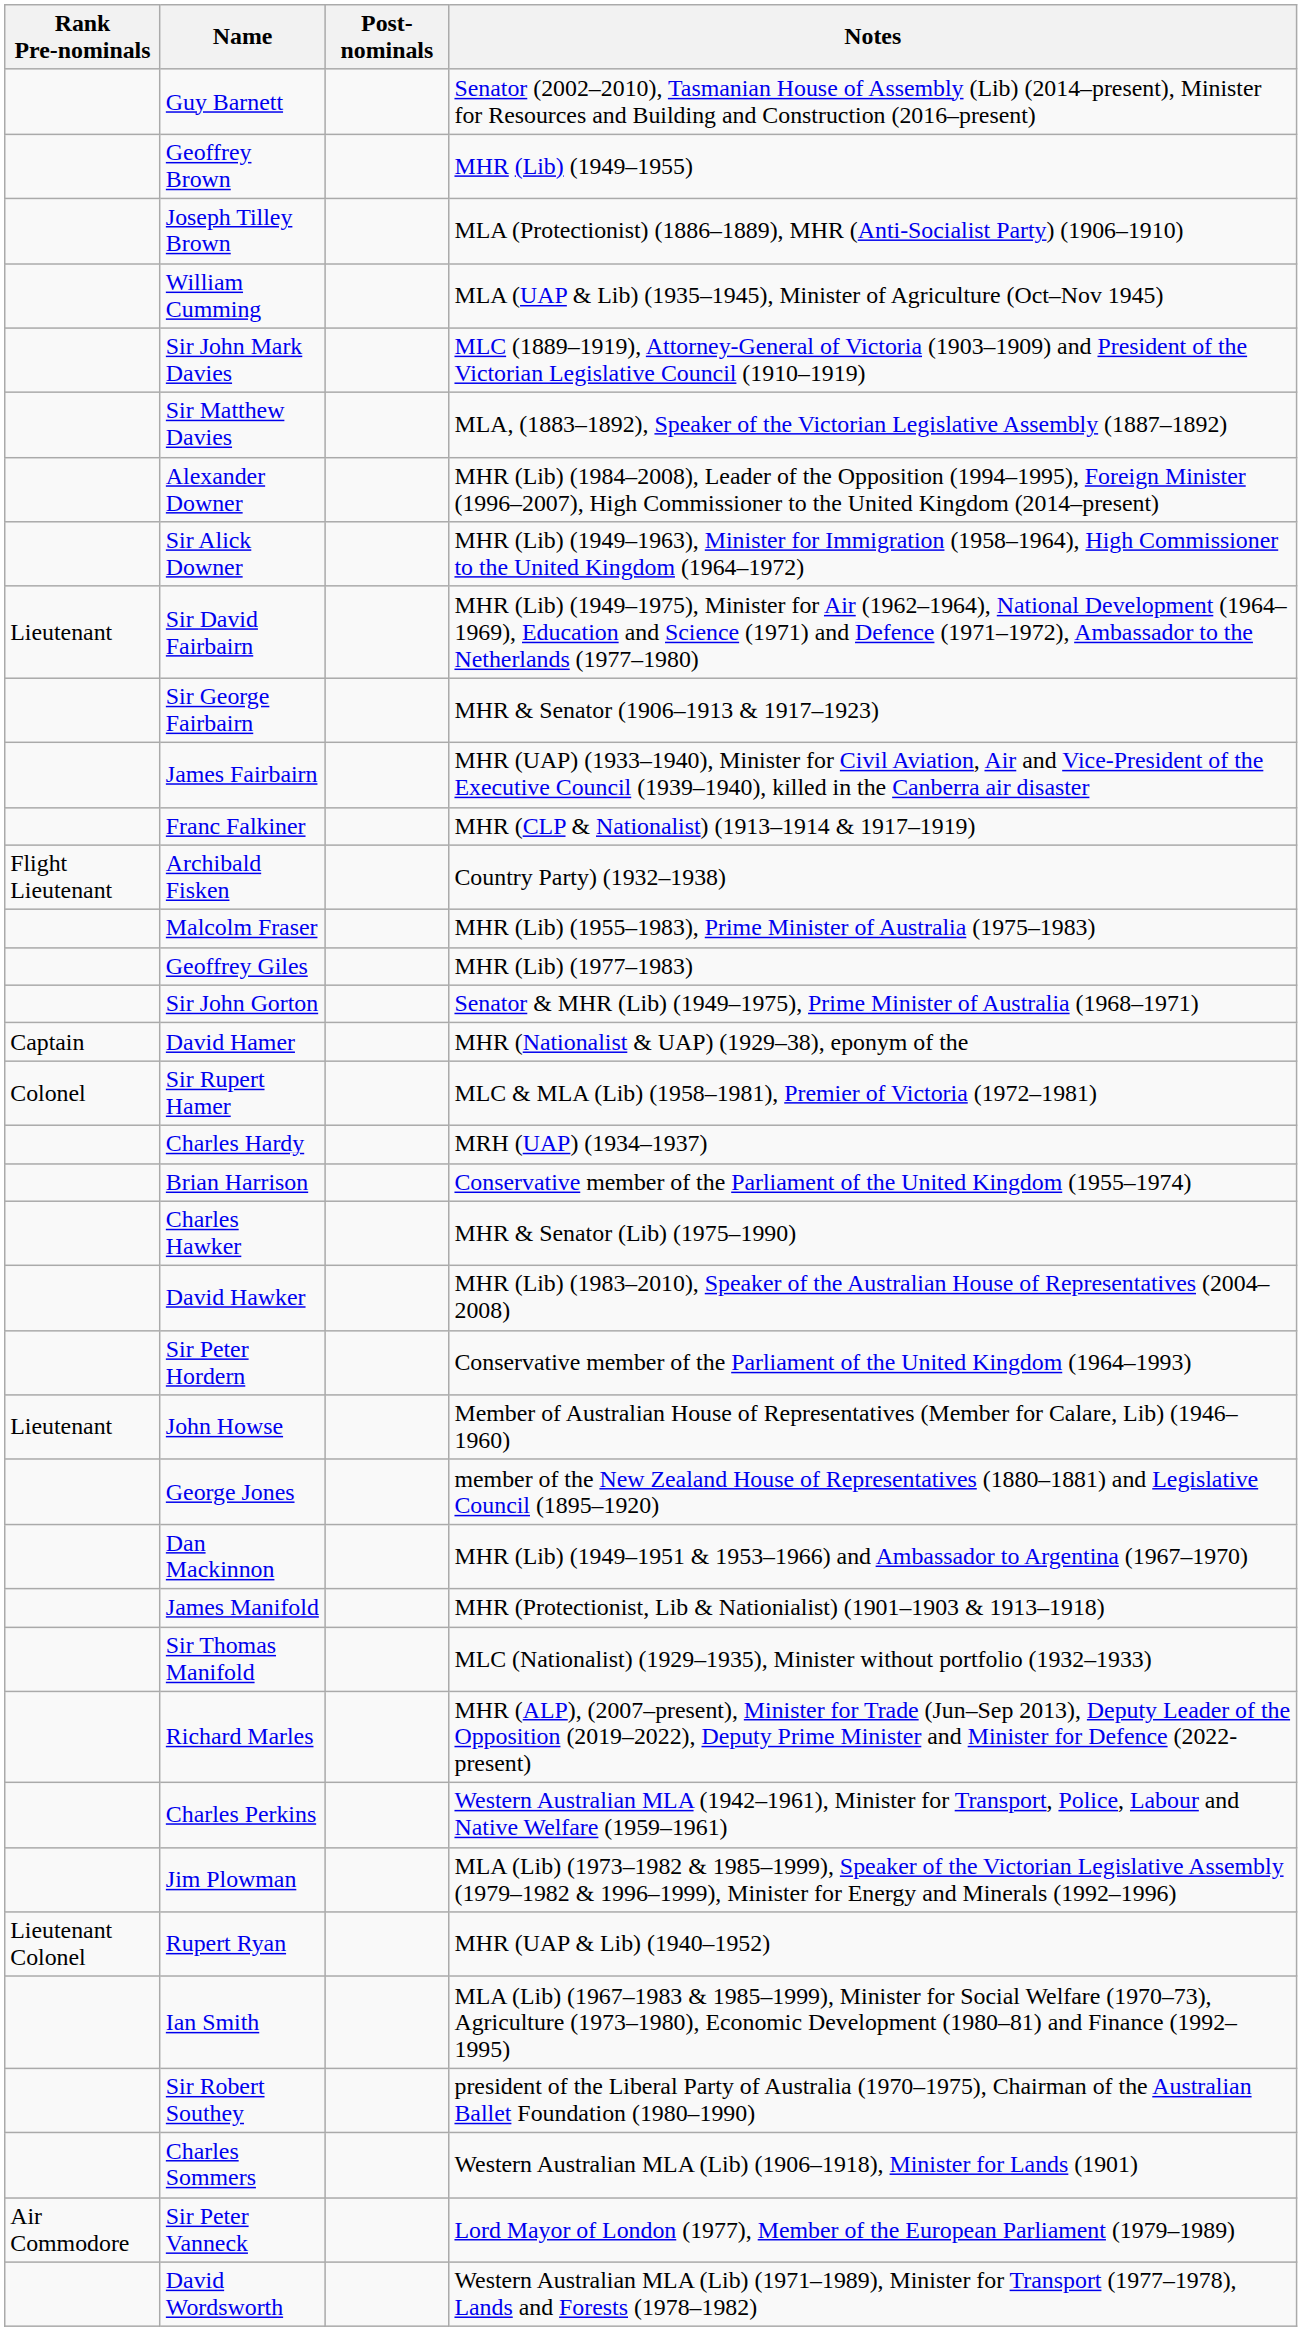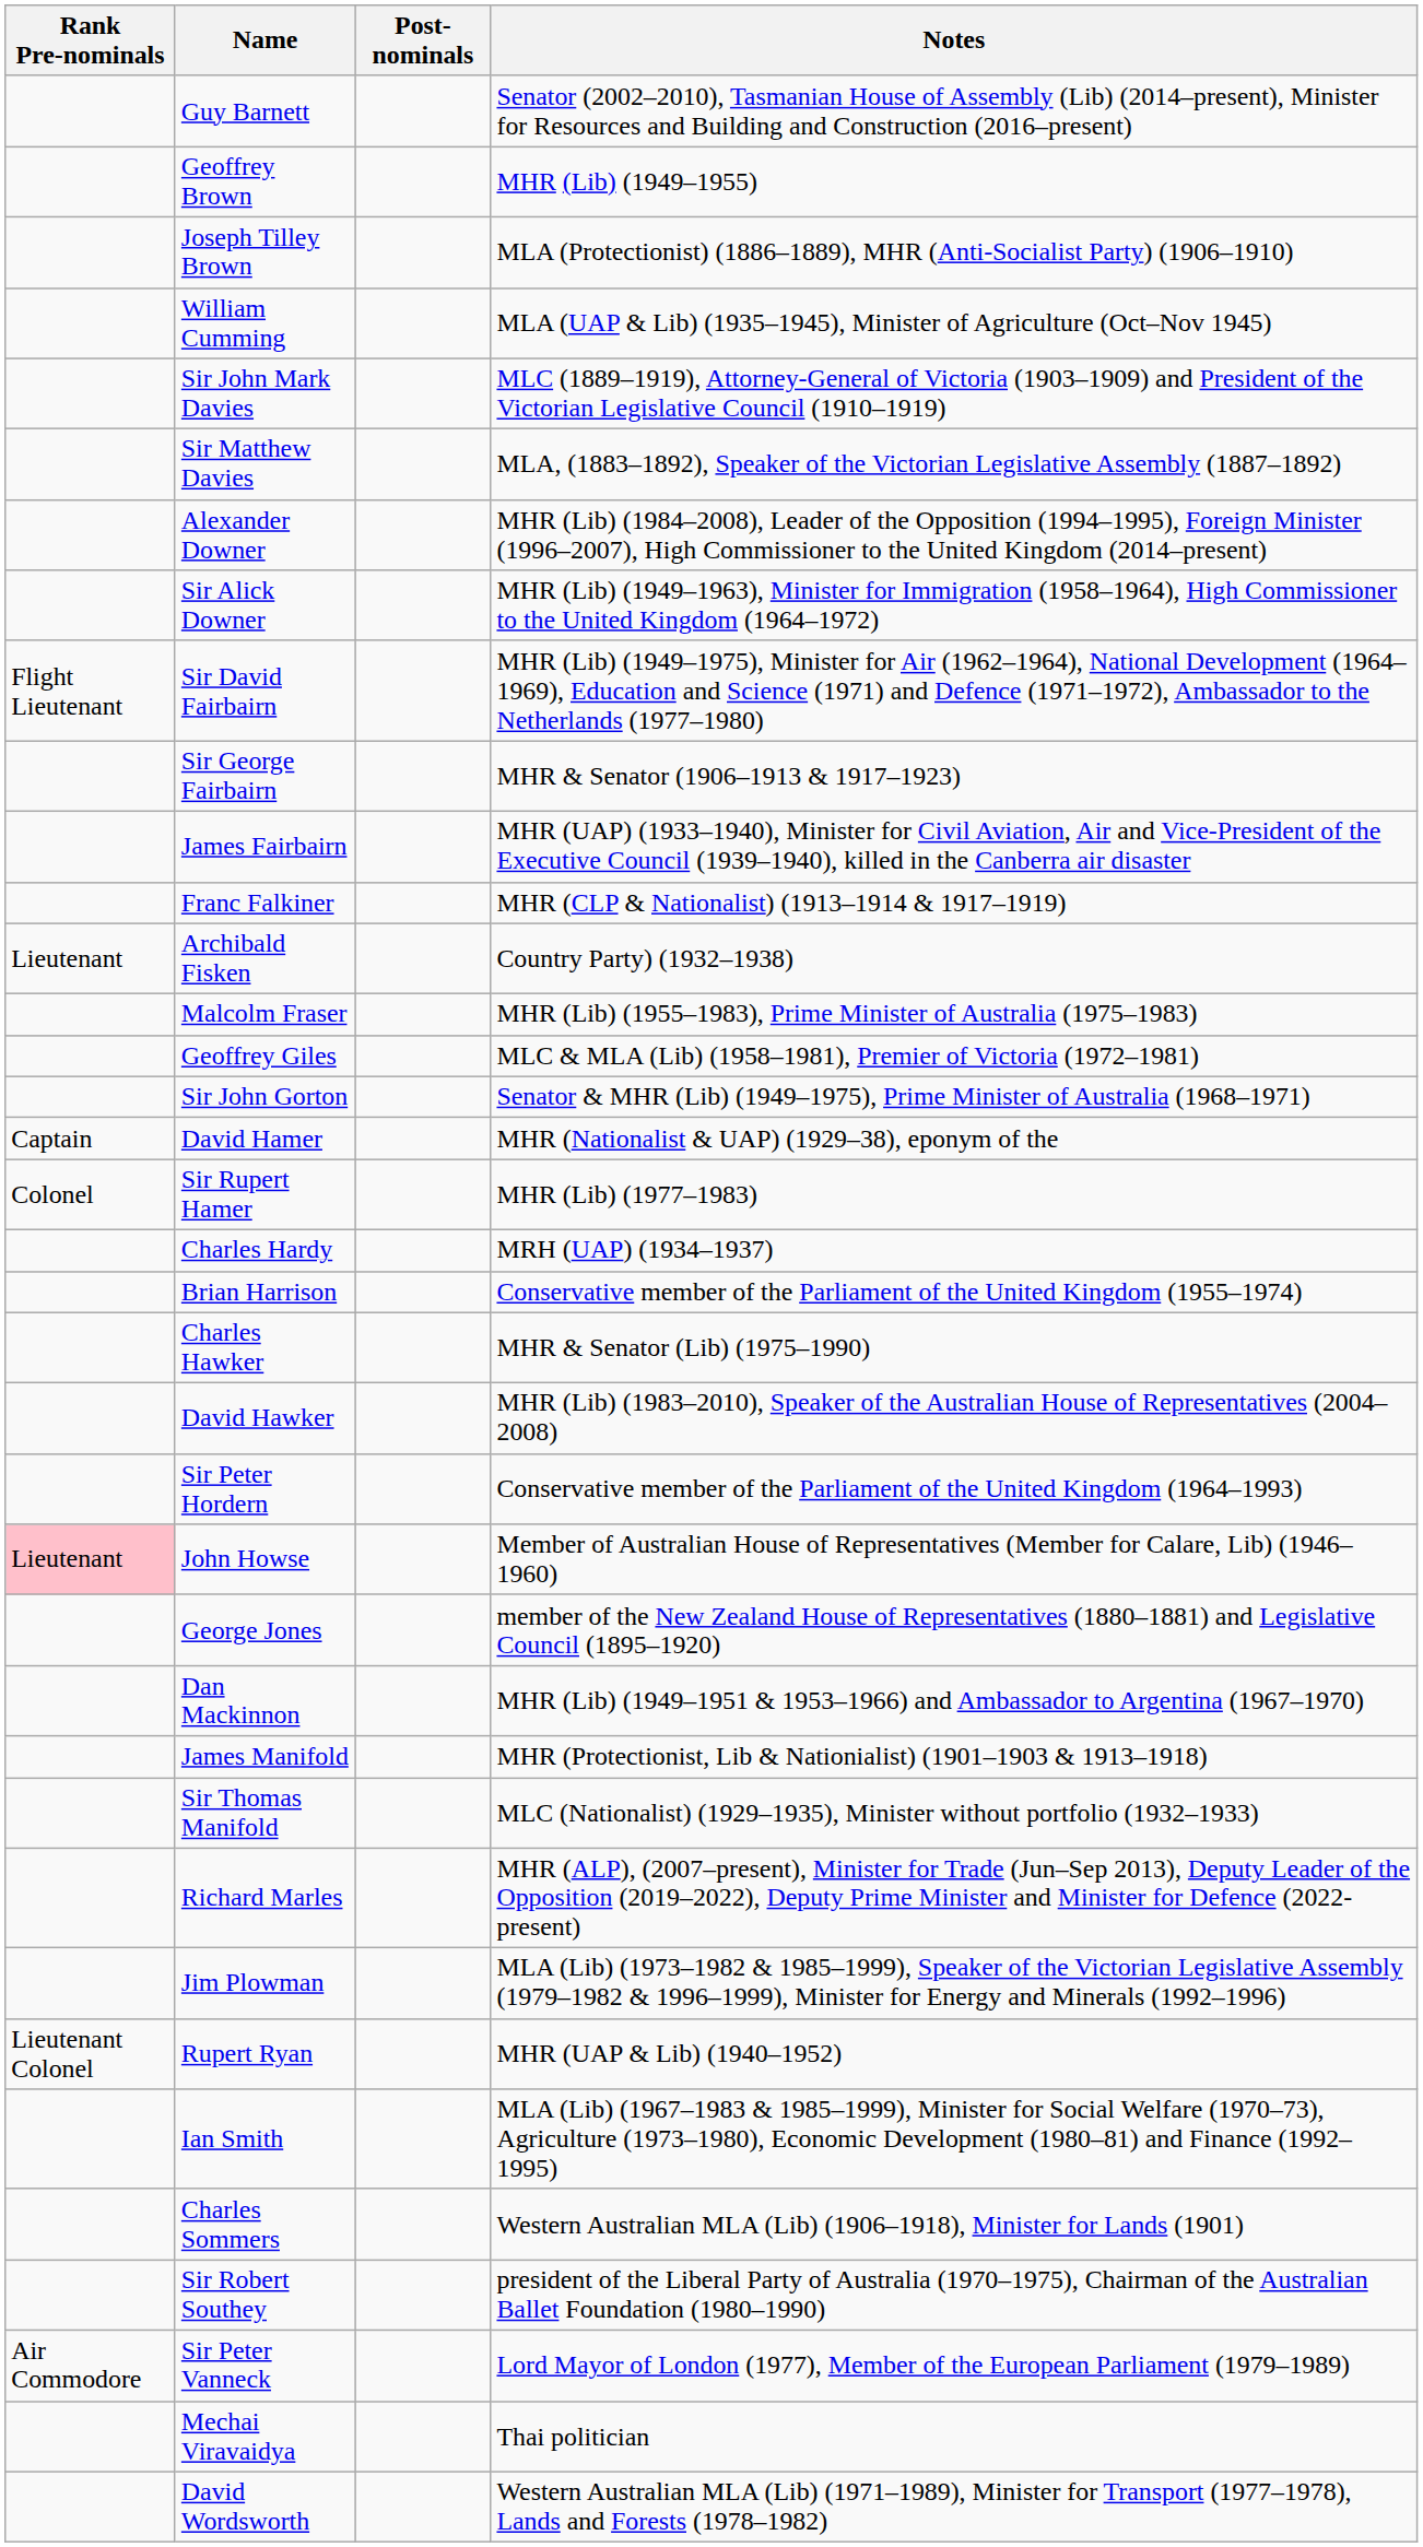 <table class="wikitable sortable">
 <tr>
 <th>Rank<br>Pre-nominals</th>
 <th>Name</th>
 <th>Post-nominals</th>
 <th>Notes</th>
 </tr>
 <tr>
 <td></td>
 <td><a href='#'>Guy Barnett</a></td>
 <td></td>
 <td><a href='#'>Senator</a> (2002–2010), <a href='#'>Tasmanian House of Assembly</a> (Lib) (2014–present), Minister for Resources and Building and Construction (2016–present)</td>
 </tr>
 <tr>
 <td></td>
 <td><a href='#'>Geoffrey Brown</a></td>
 <td></td>
 <td><a href='#'>MHR</a> <a href='#'>(Lib)</a> (1949–1955)</td>
 </tr>
 <tr>
 <td></td>
 <td><a href='#'>Joseph Tilley Brown</a></td>
 <td></td>
 <td>MLA (Protectionist) (1886–1889), MHR (<a href='#'>Anti-Socialist Party</a>) (1906–1910)</td>
 </tr>
 <tr>
 <td></td>
 <td><a href='#'>William Cumming</a></td>
 <td></td>
 <td>MLA (<a href='#'>UAP</a> & Lib) (1935–1945), Minister of Agriculture (Oct–Nov 1945)</td>
 </tr>
 <tr>
 <td></td>
 <td><a href='#'>Sir John Mark Davies</a></td>
 <td></td>
 <td><a href='#'>MLC</a> (1889–1919), <a href='#'>Attorney-General of Victoria</a> (1903–1909) and <a href='#'>President of the Victorian Legislative Council</a> (1910–1919)</td>
 </tr>
 <tr>
 <td></td>
 <td><a href='#'>Sir Matthew Davies</a></td>
 <td></td>
 <td>MLA, (1883–1892), <a href='#'>Speaker of the Victorian Legislative Assembly</a> (1887–1892)</td>
 </tr>
 <tr>
 <td></td>
 <td><a href='#'>Alexander Downer</a></td>
 <td></td>
 <td>MHR (Lib) (1984–2008), Leader of the Opposition (1994–1995), <a href='#'>Foreign Minister</a> (1996–2007), High Commissioner to the United Kingdom (2014–present)</td>
 </tr>
 <tr>
 <td></td>
 <td><a href='#'>Sir Alick Downer</a></td>
 <td></td>
 <td>MHR (Lib) (1949–1963), <a href='#'>Minister for Immigration</a> (1958–1964), <a href='#'>High Commissioner to the United Kingdom</a> (1964–1972)</td>
 </tr>
 <tr>
-<td>Lieutenant</td>
+<td>Flight Lieutenant</td>
 <td><a href='#'>Sir David Fairbairn</a></td>
 <td></td>
 <td>MHR (Lib) (1949–1975), Minister for <a href='#'>Air</a> (1962–1964), <a href='#'>National Development</a> (1964–1969), <a href='#'>Education</a> and <a href='#'>Science</a> (1971) and <a href='#'>Defence</a> (1971–1972), <a href='#'>Ambassador to the Netherlands</a> (1977–1980)</td>
 </tr>
 <tr>
 <td></td>
 <td><a href='#'>Sir George Fairbairn</a></td>
 <td></td>
 <td>MHR & Senator (1906–1913 & 1917–1923)</td>
 </tr>
 <tr>
 <td></td>
 <td><a href='#'>James Fairbairn</a></td>
 <td></td>
 <td>MHR (UAP) (1933–1940), Minister for <a href='#'>Civil Aviation</a>, <a href='#'>Air</a> and <a href='#'>Vice-President of the Executive Council</a> (1939–1940), killed in the <a href='#'>Canberra air disaster</a></td>
 </tr>
 <tr>
 <td></td>
 <td><a href='#'>Franc Falkiner</a></td>
 <td></td>
 <td>MHR (<a href='#'>CLP</a> & <a href='#'>Nationalist</a>) (1913–1914 & 1917–1919)</td>
 </tr>
 <tr>
-<td>Flight Lieutenant</td>
+<td>Lieutenant</td>
 <td><a href='#'>Archibald Fisken</a></td>
 <td></td>
 <td Senator (National Party of Australia>Country Party) (1932–1938)</td>
 </tr>
 <tr>
 <td></td>
 <td><a href='#'>Malcolm Fraser</a></td>
 <td></td>
 <td>MHR (Lib) (1955–1983), <a href='#'>Prime Minister of Australia</a> (1975–1983)</td>
 </tr>
 <tr>
 <td></td>
 <td><a href='#'>Geoffrey Giles</a></td>
 <td></td>
-<td>MHR (Lib) (1977–1983)</td>
+<td>MLC & MLA (Lib) (1958–1981), <a href='#'>Premier of Victoria</a> (1972–1981)</td>
 </tr>
 <tr>
 <td></td>
 <td><a href='#'>Sir John Gorton</a></td>
 <td></td>
 <td><a href='#'>Senator</a> & MHR (Lib) (1949–1975), <a href='#'>Prime Minister of Australia</a> (1968–1971)</td>
 </tr>
 <tr>
 <td>Captain</td>
 <td><a href='#'>David Hamer</a></td>
 <td></td>
 <td>MHR (<a href='#'>Nationalist</a> & UAP) (1929–38), eponym of the </td>
 </tr>
 <tr>
 <td>Colonel</td>
 <td><a href='#'>Sir Rupert Hamer</a></td>
 <td></td>
-<td>MLC & MLA (Lib) (1958–1981), <a href='#'>Premier of Victoria</a> (1972–1981)</td>
+<td>MHR (Lib) (1977–1983)</td>
 </tr>
 <tr>
 <td></td>
 <td><a href='#'>Charles Hardy</a></td>
 <td></td>
 <td>MRH (<a href='#'>UAP</a>) (1934–1937)</td>
 </tr>
 <tr>
 <td></td>
 <td><a href='#'>Brian Harrison</a></td>
 <td></td>
 <td><a href='#'>Conservative</a> member of the <a href='#'>Parliament of the United Kingdom</a> (1955–1974)</td>
 </tr>
 <tr>
 <td></td>
 <td><a href='#'>Charles Hawker</a></td>
 <td></td>
 <td>MHR & Senator (Lib) (1975–1990)</td>
 </tr>
 <tr>
 <td></td>
 <td><a href='#'>David Hawker</a></td>
 <td></td>
 <td>MHR (Lib) (1983–2010), <a href='#'>Speaker of the Australian House of Representatives</a> (2004–2008)</td>
 </tr>
 <tr>
 <td></td>
 <td><a href='#'>Sir Peter Hordern</a></td>
 <td></td>
 <td>Conservative member of the <a href='#'>Parliament of the United Kingdom</a> (1964–1993)</td>
 </tr>
 <tr>
-<td>Lieutenant</td>
+<td style="background: pink;">Lieutenant</td>
 <td><a href='#'>John Howse</a></td>
 <td></td>
 <td>Member of Australian House of Representatives (Member for Calare, Lib) (1946–1960)</td>
 </tr>
 <tr>
 <td></td>
 <td><a href='#'>George Jones</a></td>
 <td></td>
 <td>member of the <a href='#'>New Zealand House of Representatives</a> (1880–1881) and <a href='#'>Legislative Council</a> (1895–1920)</td>
 </tr>
 <tr>
 <td></td>
 <td><a href='#'>Dan Mackinnon</a></td>
 <td></td>
 <td>MHR (Lib) (1949–1951 & 1953–1966) and <a href='#'>Ambassador to Argentina</a> (1967–1970)</td>
 </tr>
 <tr>
 <td></td>
 <td><a href='#'>James Manifold</a></td>
 <td></td>
 <td>MHR (Protectionist, Lib & Nationialist) (1901–1903 & 1913–1918)</td>
 </tr>
 <tr>
 <td></td>
 <td><a href='#'>Sir Thomas Manifold</a></td>
 <td></td>
 <td>MLC (Nationalist) (1929–1935), Minister without portfolio (1932–1933)</td>
 </tr>
 <tr>
 <td></td>
 <td><a href='#'>Richard Marles</a></td>
 <td></td>
 <td>MHR (<a href='#'>ALP</a>), (2007–present), <a href='#'>Minister for Trade</a> (Jun–Sep 2013), <a href='#'>Deputy Leader of the Opposition</a> (2019–2022), <a href='#'>Deputy Prime Minister</a> and <a href='#'>Minister for Defence</a> (2022-present)</td>
 </tr>
 <tr>
 <td></td>
-<td><a href='#'>Charles Perkins</a></td>
-<td></td>
-<td><a href='#'>Western Australian MLA</a> (1942–1961), Minister for <a href='#'>Transport</a>, <a href='#'>Police</a>, <a href='#'>Labour</a> and <a href='#'>Native Welfare</a> (1959–1961)</td>
-</tr>
-<tr>
-<td></td>
 <td><a href='#'>Jim Plowman</a></td>
 <td></td>
 <td>MLA (Lib) (1973–1982 & 1985–1999), <a href='#'>Speaker of the Victorian Legislative Assembly</a> (1979–1982 & 1996–1999), Minister for Energy and Minerals (1992–1996)</td>
 </tr>
 <tr>
 <td>Lieutenant Colonel</td>
 <td><a href='#'>Rupert Ryan</a></td>
 <td></td>
 <td>MHR (UAP & Lib) (1940–1952)</td>
 </tr>
 <tr>
 <td></td>
 <td><a href='#'>Ian Smith</a></td>
 <td></td>
 <td>MLA (Lib) (1967–1983 & 1985–1999), Minister for Social Welfare (1970–73), Agriculture (1973–1980), Economic Development (1980–81) and Finance (1992–1995)</td>
 </tr>
 <tr>
 <td></td>
+<td><a href='#'>Charles Sommers</a></td>
+<td></td>
+<td>Western Australian MLA (Lib) (1906–1918), <a href='#'>Minister for Lands</a> (1901)</td>
+</tr>
+<tr>
+<td></td>
 <td><a href='#'>Sir Robert Southey</a></td>
 <td></td>
 <td>president of the Liberal Party of Australia (1970–1975), Chairman of the <a href='#'>Australian Ballet</a> Foundation (1980–1990)</td>
-</tr>
-<tr>
-<td></td>
-<td><a href='#'>Charles Sommers</a></td>
-<td></td>
-<td>Western Australian MLA (Lib) (1906–1918), <a href='#'>Minister for Lands</a> (1901)</td>
 </tr>
 <tr>
 <td>Air Commodore</td>
 <td><a href='#'>Sir Peter Vanneck</a></td>
 <td></td>
 <td><a href='#'>Lord Mayor of London</a> (1977), <a href='#'>Member of the European Parliament</a> (1979–1989)</td>
 </tr>
 <tr>
 <td></td>
+<td><a href='#'>Mechai Viravaidya</a></td>
+<td></td>
+<td>Thai politician</td>
+</tr>
+<tr>
+<td></td>
 <td><a href='#'>David Wordsworth</a></td>
 <td></td>
 <td>Western Australian MLA (Lib) (1971–1989), Minister for <a href='#'>Transport</a> (1977–1978), <a href='#'>Lands</a> and <a href='#'>Forests</a> (1978–1982)</td>
 </tr>
 </table>
